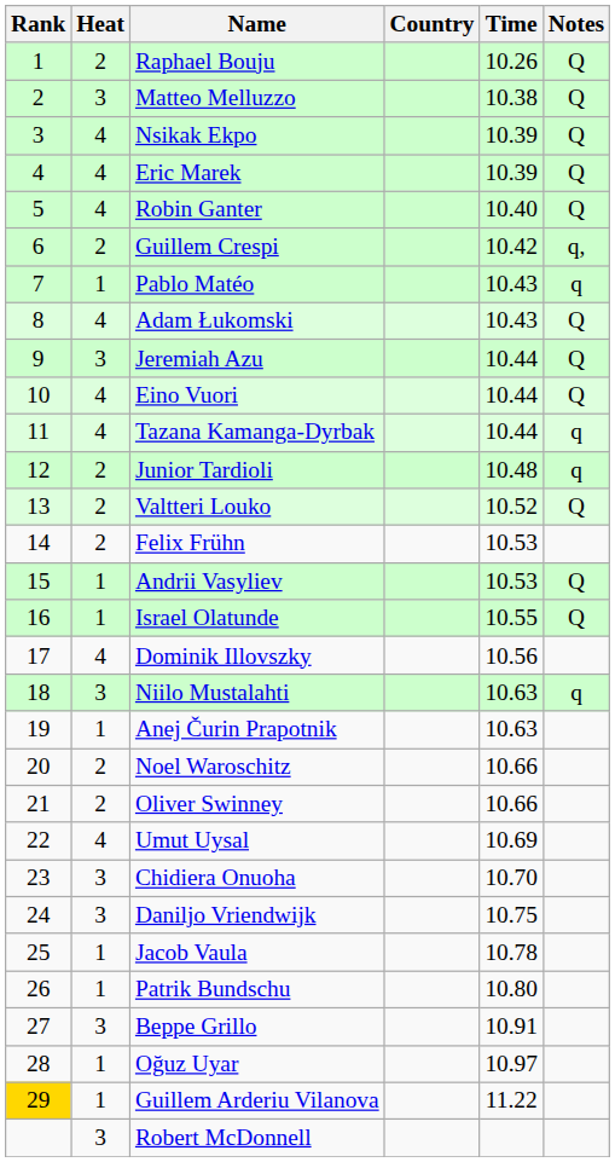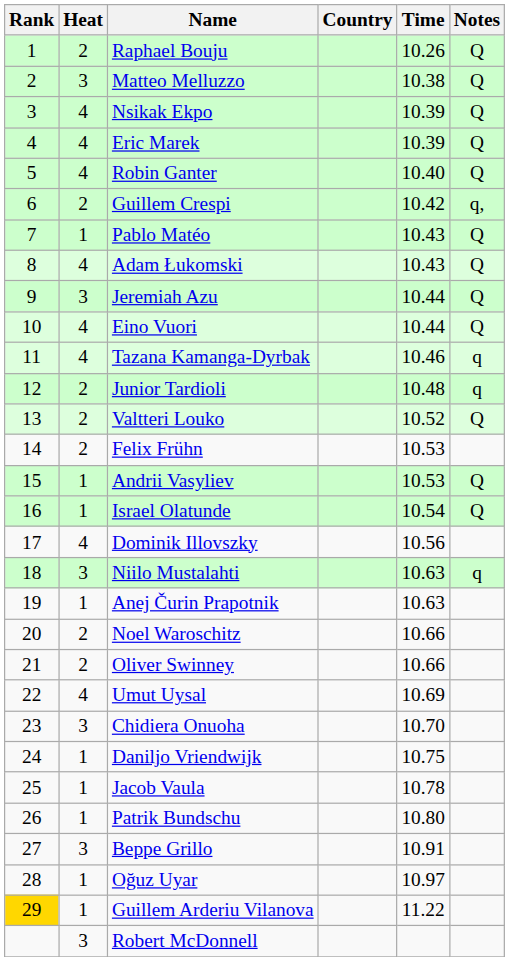 <table class="wikitable sortable" style="text-align:center">
 <tr>
 <th>Rank</th>
 <th>Heat</th>
 <th>Name</th>
 <th>Country</th>
 <th>Time</th>
 <th>Notes</th>
 </tr>
 <tr bgcolor=ccffcc>
 <td>1</td>
 <td>2</td>
 <td align=left><a href='#'>Raphael Bouju</a></td>
 <td align=left></td>
 <td>10.26</td>
 <td>Q</td>
 </tr>
 <tr bgcolor=ccffcc>
 <td>2</td>
 <td>3</td>
 <td align=left><a href='#'>Matteo Melluzzo</a></td>
 <td align=left></td>
 <td>10.38</td>
 <td>Q</td>
 </tr>
 <tr bgcolor=ccffcc>
 <td>3</td>
 <td>4</td>
 <td align=left><a href='#'>Nsikak Ekpo</a></td>
 <td align=left></td>
 <td>10.39</td>
 <td>Q</td>
 </tr>
 <tr bgcolor=ccffcc>
 <td>4</td>
 <td>4</td>
 <td align=left><a href='#'>Eric Marek</a></td>
 <td align=left></td>
 <td>10.39</td>
 <td>Q</td>
 </tr>
 <tr bgcolor=ccffcc>
 <td>5</td>
 <td>4</td>
 <td align=left><a href='#'>Robin Ganter</a></td>
 <td align=left></td>
 <td>10.40</td>
 <td>Q</td>
 </tr>
 <tr bgcolor=ccffcc>
 <td>6</td>
 <td>2</td>
 <td align=left><a href='#'>Guillem Crespi</a></td>
 <td align=left></td>
 <td>10.42</td>
 <td>q, </td>
 </tr>
 <tr bgcolor=ccffcc>
 <td>7</td>
 <td>1</td>
 <td align=left><a href='#'>Pablo Matéo</a></td>
 <td align=left></td>
 <td>10.43</td>
-<td>q</td>
+<td>Q</td>
 </tr>
 <tr bgcolor=ddffdd>
 <td>8</td>
 <td>4</td>
 <td align=left><a href='#'>Adam Łukomski</a></td>
 <td align=left></td>
 <td>10.43</td>
 <td>Q</td>
 </tr>
 <tr bgcolor=ccffcc>
 <td>9</td>
 <td>3</td>
 <td align=left><a href='#'>Jeremiah Azu</a></td>
 <td align=left></td>
 <td>10.44</td>
 <td>Q</td>
 </tr>
 <tr bgcolor=ddffdd>
 <td>10</td>
 <td>4</td>
 <td align=left><a href='#'>Eino Vuori</a></td>
 <td align=left></td>
 <td>10.44</td>
 <td>Q</td>
 </tr>
 <tr bgcolor=ddffdd>
 <td>11</td>
 <td>4</td>
 <td align=left><a href='#'>Tazana Kamanga-Dyrbak</a></td>
 <td align=left></td>
-<td>10.44</td>
+<td>10.46</td>
 <td>q</td>
 </tr>
 <tr bgcolor=ccffcc>
 <td>12</td>
 <td>2</td>
 <td align=left><a href='#'>Junior Tardioli</a></td>
 <td align=left></td>
 <td>10.48</td>
 <td>q</td>
 </tr>
 <tr bgcolor=ddffdd>
 <td>13</td>
 <td>2</td>
 <td align=left><a href='#'>Valtteri Louko</a></td>
 <td align=left></td>
 <td>10.52</td>
 <td>Q</td>
 </tr>
 <tr>
 <td>14</td>
 <td>2</td>
 <td align=left><a href='#'>Felix Frühn</a></td>
 <td align=left></td>
 <td>10.53</td>
 <td></td>
 </tr>
 <tr bgcolor=ccffcc>
 <td>15</td>
 <td>1</td>
 <td align=left><a href='#'>Andrii Vasyliev</a></td>
 <td align=left></td>
 <td>10.53</td>
 <td>Q</td>
 </tr>
 <tr bgcolor=ccffcc>
 <td>16</td>
 <td>1</td>
 <td align=left><a href='#'>Israel Olatunde</a></td>
 <td align=left></td>
-<td>10.55</td>
+<td>10.54</td>
 <td>Q</td>
 </tr>
 <tr>
 <td>17</td>
 <td>4</td>
 <td align=left><a href='#'>Dominik Illovszky</a></td>
 <td align=left></td>
 <td>10.56</td>
 <td></td>
 </tr>
 <tr bgcolor=ccffcc>
 <td>18</td>
 <td>3</td>
 <td align=left><a href='#'>Niilo Mustalahti</a></td>
 <td align=left></td>
 <td>10.63</td>
 <td>q</td>
 </tr>
 <tr>
 <td>19</td>
 <td>1</td>
 <td align=left><a href='#'>Anej Čurin Prapotnik</a></td>
 <td align=left></td>
 <td>10.63</td>
 <td></td>
 </tr>
 <tr>
 <td>20</td>
 <td>2</td>
 <td align=left><a href='#'>Noel Waroschitz</a></td>
 <td align=left></td>
 <td>10.66</td>
 <td></td>
 </tr>
 <tr>
 <td>21</td>
 <td>2</td>
 <td align=left><a href='#'>Oliver Swinney</a></td>
 <td align=left></td>
 <td>10.66</td>
 <td></td>
 </tr>
 <tr>
 <td>22</td>
 <td>4</td>
 <td align=left><a href='#'>Umut Uysal</a></td>
 <td align=left></td>
 <td>10.69</td>
 <td></td>
 </tr>
 <tr>
 <td>23</td>
 <td>3</td>
 <td align=left><a href='#'>Chidiera Onuoha</a></td>
 <td align=left></td>
 <td>10.70</td>
 <td></td>
 </tr>
 <tr>
 <td>24</td>
-<td>3</td>
+<td>1</td>
 <td align=left><a href='#'>Daniljo Vriendwijk</a></td>
 <td align=left></td>
 <td>10.75</td>
 <td></td>
 </tr>
 <tr>
 <td>25</td>
 <td>1</td>
 <td align=left><a href='#'>Jacob Vaula</a></td>
 <td align=left></td>
 <td>10.78</td>
 <td></td>
 </tr>
 <tr>
 <td>26</td>
 <td>1</td>
 <td align=left><a href='#'>Patrik Bundschu</a></td>
 <td align=left></td>
 <td>10.80</td>
 <td></td>
 </tr>
 <tr>
 <td>27</td>
 <td>3</td>
 <td align=left><a href='#'>Beppe Grillo</a></td>
 <td align=left></td>
 <td>10.91</td>
 <td></td>
 </tr>
 <tr>
 <td>28</td>
 <td>1</td>
 <td align=left><a href='#'>Oğuz Uyar</a></td>
 <td align=left></td>
 <td>10.97</td>
 <td></td>
 </tr>
 <tr>
 <td style="background: gold;">29</td>
 <td>1</td>
 <td align=left><a href='#'>Guillem Arderiu Vilanova</a></td>
 <td align=left></td>
 <td>11.22</td>
 <td></td>
 </tr>
 <tr>
 <td></td>
 <td>3</td>
 <td align=left><a href='#'>Robert McDonnell</a></td>
 <td align=left></td>
 <td></td>
 <td></td>
 </tr>
 </table>
